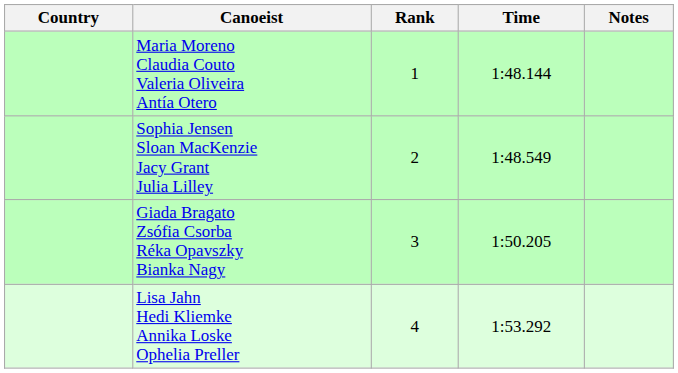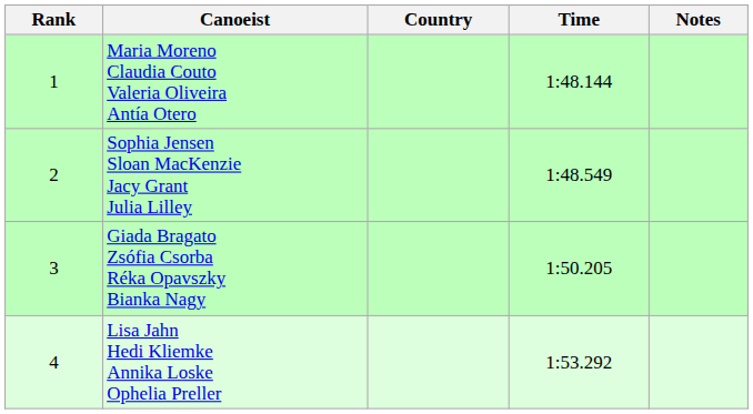 <table class="wikitable" style="text-align:center;width: 50%">
 <tr>
+<th>Rank</th>
+<th>Canoeist</th>
 <th>Country</th>
-<th>Canoeist</th>
-<th>Rank</th>
 <th>Time</th>
 <th>Notes</th>
 </tr>
 <tr bgcolor=bbffbb>
+<td>1</td>
+<td align="left"><a href='#'>Maria Moreno</a><br><a href='#'>Claudia Couto</a><br><a href='#'>Valeria Oliveira</a><br><a href='#'>Antía Otero</a></td>
 <td align="left"></td>
-<td align="left"><a href='#'>Maria Moreno</a><br><a href='#'>Claudia Couto</a><br><a href='#'>Valeria Oliveira</a><br><a href='#'>Antía Otero</a></td>
-<td>1</td>
 <td>1:48.144</td>
 <td></td>
 </tr>
 <tr bgcolor=bbffbb>
+<td>2</td>
+<td align="left"><a href='#'>Sophia Jensen</a><br><a href='#'>Sloan MacKenzie</a><br><a href='#'>Jacy Grant</a><br><a href='#'>Julia Lilley</a></td>
 <td align="left"></td>
-<td align="left"><a href='#'>Sophia Jensen</a><br><a href='#'>Sloan MacKenzie</a><br><a href='#'>Jacy Grant</a><br><a href='#'>Julia Lilley</a></td>
-<td>2</td>
 <td>1:48.549</td>
 <td></td>
 </tr>
 <tr bgcolor=bbffbb>
+<td>3</td>
+<td align="left"><a href='#'>Giada Bragato</a><br><a href='#'>Zsófia Csorba</a><br><a href='#'>Réka Opavszky</a><br><a href='#'>Bianka Nagy</a></td>
 <td align="left"></td>
-<td align="left"><a href='#'>Giada Bragato</a><br><a href='#'>Zsófia Csorba</a><br><a href='#'>Réka Opavszky</a><br><a href='#'>Bianka Nagy</a></td>
-<td>3</td>
 <td>1:50.205</td>
 <td></td>
 </tr>
 <tr bgcolor=ddffdd>
+<td>4</td>
+<td align="left"><a href='#'>Lisa Jahn</a><br><a href='#'>Hedi Kliemke</a><br><a href='#'>Annika Loske</a><br><a href='#'>Ophelia Preller</a></td>
 <td align="left"></td>
-<td align="left"><a href='#'>Lisa Jahn</a><br><a href='#'>Hedi Kliemke</a><br><a href='#'>Annika Loske</a><br><a href='#'>Ophelia Preller</a></td>
-<td>4</td>
 <td>1:53.292</td>
 <td></td>
 </tr>
 </table>
